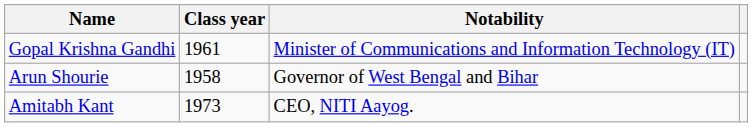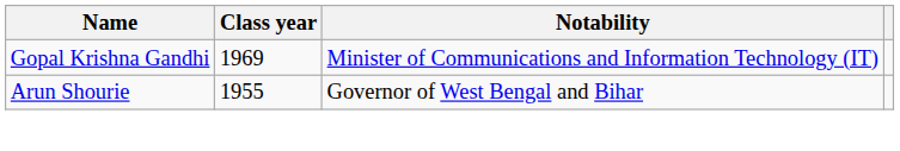 <table class="wikitable">
 <tr>
 <th>Name</th>
 <th>Class year</th>
 <th>Notability</th>
 <th></th>
 </tr>
 <tr>
 <td><a href='#'>Gopal Krishna Gandhi</a></td>
-<td>1961</td>
+<td>1969</td>
 <td><a href='#'>Minister of Communications and Information Technology (IT)</a></td>
 <td></td>
 </tr>
 <tr>
 <td><a href='#'>Arun Shourie</a></td>
-<td>1958</td>
+<td>1955</td>
 <td>Governor of <a href='#'>West Bengal</a> and <a href='#'>Bihar</a></td>
 <td></td>
 </tr>
-<tr>
-<td><a href='#'>Amitabh Kant</a></td>
-<td>1973</td>
-<td>CEO, <a href='#'>NITI Aayog</a>.</td>
-<td></td>
-</tr>
 </table>
